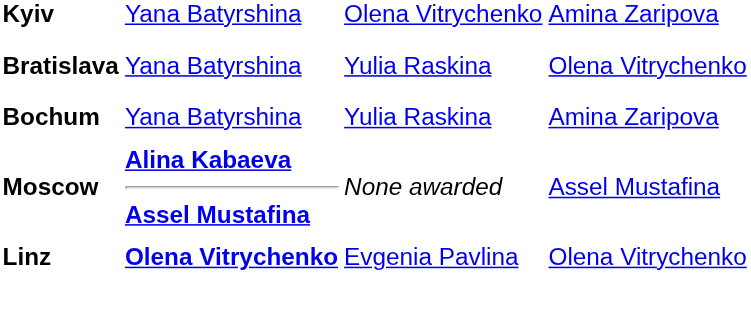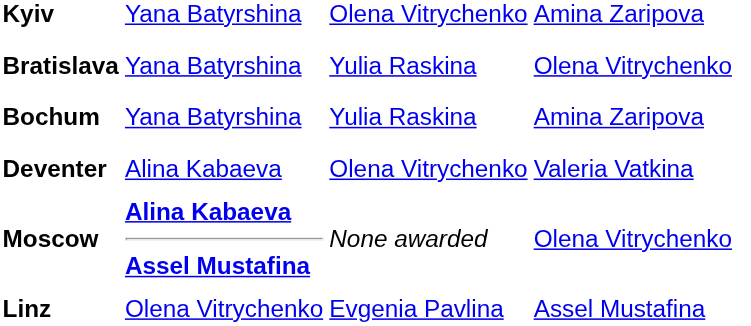 <table>
 <tr>
 <th scope=row style="text-align:left">Kyiv</th>
 <td style="height:30px;"> <a href='#'>Yana Batyrshina</a></td>
 <td style="height:30px;"> <a href='#'>Olena Vitrychenko</a></td>
 <td style="height:30px;"> <a href='#'>Amina Zaripova</a></td>
 </tr>
 <tr>
 <th scope=row style="text-align:left">Bratislava</th>
 <td style="height:30px;"> <a href='#'>Yana Batyrshina</a></td>
 <td style="height:30px;"> <a href='#'>Yulia Raskina</a></td>
 <td style="height:30px;"> <a href='#'>Olena Vitrychenko</a></td>
 </tr>
 <tr>
 <th scope=row style="text-align:left">Bochum</th>
 <td style="height:30px;"> <a href='#'>Yana Batyrshina</a></td>
 <td style="height:30px;"> <a href='#'>Yulia Raskina</a></td>
 <td style="height:30px;"> <a href='#'>Amina Zaripova</a></td>
 </tr>
 <tr>
+<th scope=row style="text-align:left">Deventer</th>
+<td style="height:30px;"> <a href='#'>Alina Kabaeva</a></td>
+<td style="height:30px;"> <a href='#'>Olena Vitrychenko</a></td>
+<td style="height:30px;"> <a href='#'>Valeria Vatkina</a></td>
+</tr>
+<tr>
 <th scope=row style="text-align:left">Moscow</th>
 <td style="height:30px;"><strong> <a href='#'>Alina Kabaeva</a><hr> <a href='#'>Assel Mustafina</a></strong></td>
 <td style="height:30px;"><em>None awarded</em></td>
-<td style="height:30px;"> <a href='#'>Assel Mustafina</a></td>
+<td style="height:30px;"> <a href='#'>Olena Vitrychenko</a></td>
 </tr>
 <tr>
 <th scope=row style="text-align:left">Linz</th>
-<td style="height:30px;"><strong> <a href='#'>Olena Vitrychenko</a></strong></td>
+<td style="height:30px;"> <a href='#'>Olena Vitrychenko</a></td>
 <td style="height:30px;"> <a href='#'>Evgenia Pavlina</a></td>
-<td style="height:30px;"> <a href='#'>Olena Vitrychenko</a></td>
+<td style="height:30px;"> <a href='#'>Assel Mustafina</a></td>
 </tr>
 <tr>
 </tr>
 </table>
